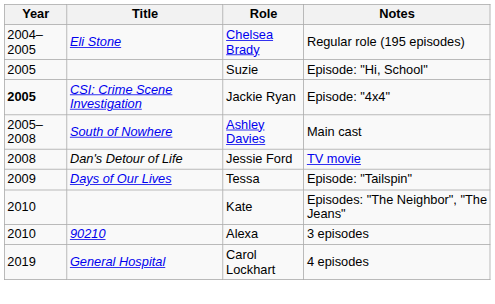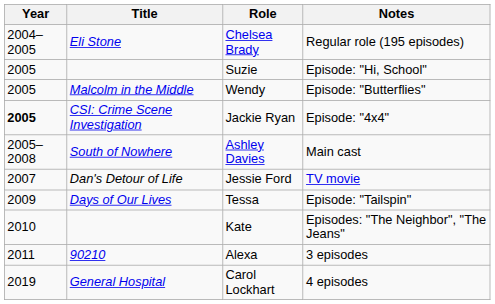 <table class="wikitable sortable">
 <tr>
 <th>Year</th>
 <th>Title</th>
 <th>Role</th>
 <th class="unsortable">Notes</th>
 </tr>
 <tr>
 <td>2004–2005</td>
 <td><em><a href='#'>Eli Stone</a></em></td>
 <td><a href='#'>Chelsea Brady</a></td>
 <td>Regular role (195 episodes)</td>
 </tr>
 <tr>
 <td>2005</td>
 <td><em></em></td>
 <td>Suzie</td>
 <td>Episode: "Hi, School"</td>
 </tr>
 <tr>
+<td>2005</td>
+<td><em><a href='#'>Malcolm in the Middle</a></em></td>
+<td>Wendy</td>
+<td>Episode: "Butterflies"</td>
+</tr>
+<tr>
 <td><strong>2005</strong></td>
 <td><em><a href='#'>CSI: Crime Scene Investigation</a></em></td>
 <td>Jackie Ryan</td>
 <td>Episode: "4x4"</td>
 </tr>
 <tr>
 <td>2005–2008</td>
 <td><em><a href='#'>South of Nowhere</a></em></td>
 <td><a href='#'>Ashley Davies</a></td>
 <td>Main cast</td>
 </tr>
 <tr>
-<td>2008</td>
+<td>2007</td>
 <td><em>Dan's Detour of Life</em></td>
 <td>Jessie Ford</td>
 <td><a href='#'>TV movie</a></td>
 </tr>
 <tr>
 <td>2009</td>
 <td><em><a href='#'>Days of Our Lives</a></em></td>
 <td>Tessa</td>
 <td>Episode: "Tailspin"</td>
 </tr>
 <tr>
 <td>2010</td>
 <td><em></em></td>
 <td>Kate</td>
 <td>Episodes: "The Neighbor", "The Jeans"</td>
 </tr>
 <tr>
-<td>2010</td>
+<td>2011</td>
 <td><em><a href='#'>90210</a></em></td>
 <td>Alexa</td>
 <td>3 episodes</td>
 </tr>
 <tr>
 <td>2019</td>
 <td><em><a href='#'>General Hospital</a></em></td>
 <td>Carol Lockhart</td>
 <td>4 episodes</td>
 </tr>
 </table>
